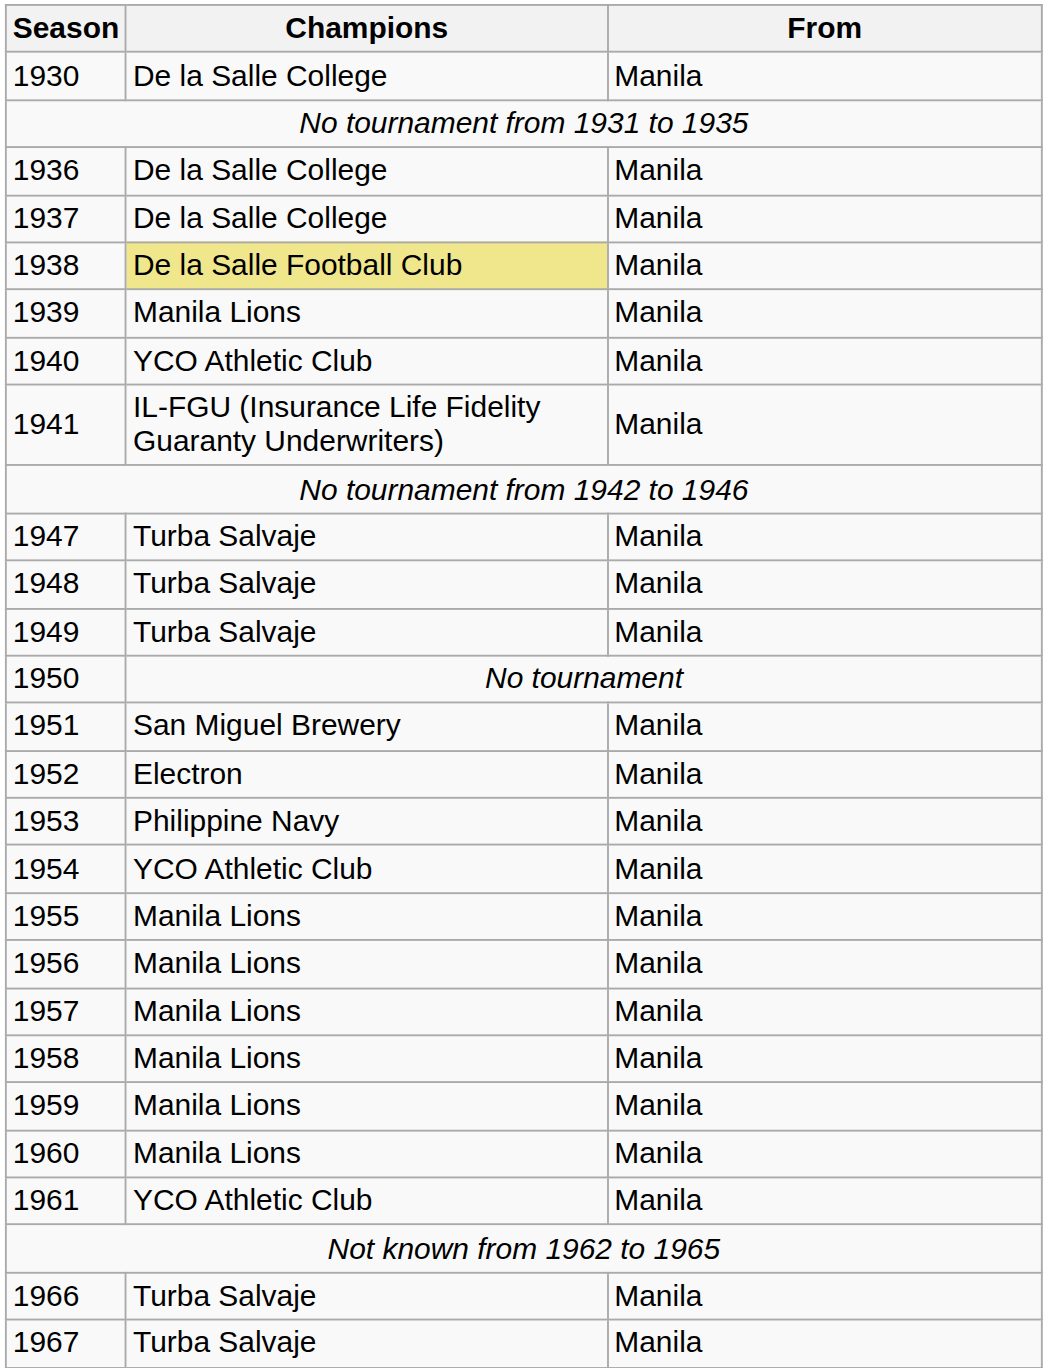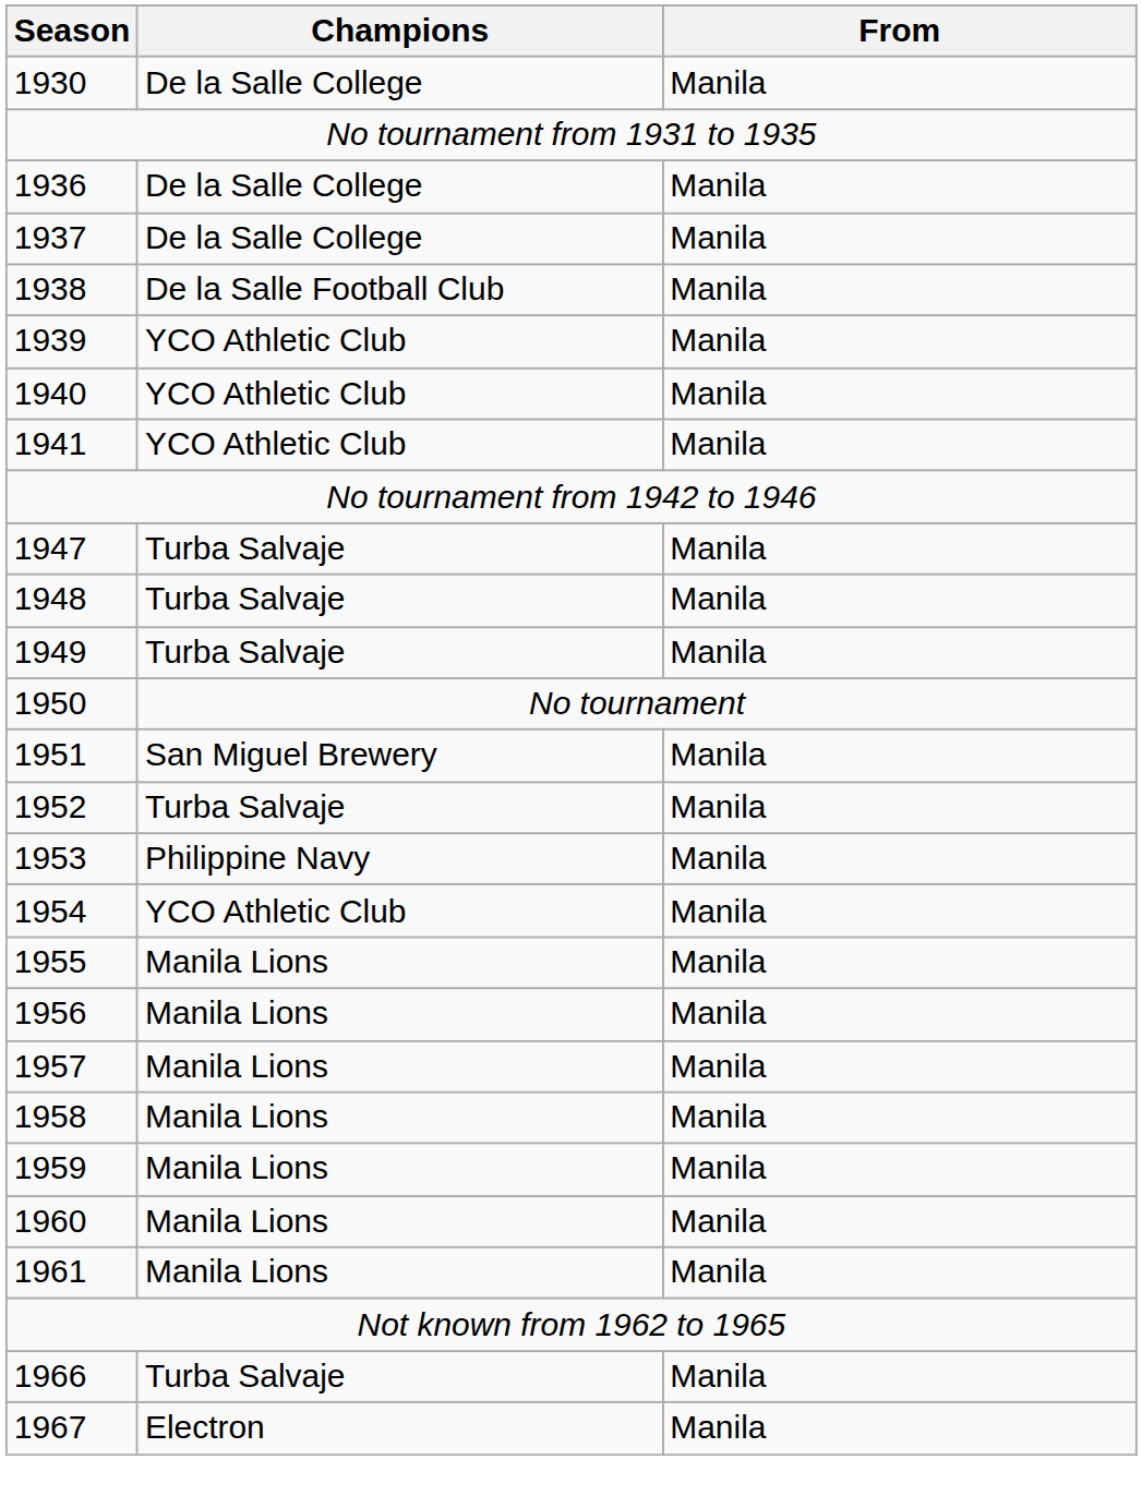 <table class="wikitable sortable" style="text-align:left;margin-left:1em;font-size:100%">
 <tr>
 <th width="50">Season</th>
 <th width="250">Champions</th>
 <th width="225">From</th>
 </tr>
 <tr>
 <td align="left">1930</td>
 <td>De la Salle College</td>
 <td>Manila</td>
 </tr>
 <tr>
 <td align="center" colspan="3"><em>No tournament from 1931 to 1935</em></td>
 </tr>
 <tr>
 <td align="left">1936</td>
 <td>De la Salle College</td>
 <td>Manila</td>
 </tr>
 <tr>
 <td align="left">1937</td>
 <td>De la Salle College</td>
 <td>Manila</td>
 </tr>
 <tr>
 <td align="left">1938</td>
-<td style="background: khaki;">De la Salle Football Club</td>
+<td>De la Salle Football Club</td>
 <td>Manila</td>
 </tr>
 <tr>
 <td align="left">1939</td>
-<td>Manila Lions</td>
+<td>YCO Athletic Club</td>
 <td>Manila</td>
 </tr>
 <tr>
 <td align="left">1940</td>
 <td>YCO Athletic Club</td>
 <td>Manila</td>
 </tr>
 <tr>
 <td align="left">1941</td>
-<td>IL-FGU (Insurance Life Fidelity Guaranty Underwriters)</td>
+<td>YCO Athletic Club</td>
 <td>Manila</td>
 </tr>
 <tr>
 <td align="center" colspan="3"><em>No tournament from 1942 to 1946</em></td>
 </tr>
 <tr>
 <td align="left">1947</td>
 <td>Turba Salvaje</td>
 <td>Manila</td>
 </tr>
 <tr>
 <td align="left">1948</td>
 <td>Turba Salvaje</td>
 <td>Manila</td>
 </tr>
 <tr>
 <td align="left">1949</td>
 <td>Turba Salvaje</td>
 <td>Manila</td>
 </tr>
 <tr>
 <td align="left">1950</td>
 <td align="center" colspan="3"><em>No tournament</em></td>
 </tr>
 <tr>
 <td align="left">1951</td>
 <td>San Miguel Brewery</td>
 <td>Manila</td>
 </tr>
 <tr>
 <td align="left">1952</td>
-<td>Electron</td>
+<td>Turba Salvaje</td>
 <td>Manila</td>
 </tr>
 <tr>
 <td align="left">1953</td>
 <td>Philippine Navy</td>
 <td>Manila</td>
 </tr>
 <tr>
 <td align="left">1954</td>
 <td>YCO Athletic Club</td>
 <td>Manila</td>
 </tr>
 <tr>
 <td align="left">1955</td>
 <td>Manila Lions</td>
 <td>Manila</td>
 </tr>
 <tr>
 <td align="left">1956</td>
 <td>Manila Lions</td>
 <td>Manila</td>
 </tr>
 <tr>
 <td align="left">1957</td>
 <td>Manila Lions</td>
 <td>Manila</td>
 </tr>
 <tr>
 <td align="left">1958</td>
 <td>Manila Lions</td>
 <td>Manila</td>
 </tr>
 <tr>
 <td align="left">1959</td>
 <td>Manila Lions</td>
 <td>Manila</td>
 </tr>
 <tr>
 <td align="left">1960</td>
 <td>Manila Lions</td>
 <td>Manila</td>
 </tr>
 <tr>
 <td align="left">1961</td>
-<td>YCO Athletic Club</td>
+<td>Manila Lions</td>
 <td>Manila</td>
 </tr>
 <tr>
 <td align="center" colspan="3"><em>Not known from 1962 to 1965</em></td>
 </tr>
 <tr>
 <td align="left">1966</td>
 <td>Turba Salvaje</td>
 <td>Manila</td>
 </tr>
 <tr>
 <td align="left">1967</td>
-<td>Turba Salvaje</td>
+<td>Electron</td>
 <td>Manila</td>
 </tr>
 <tr>
 </tr>
 </table>
